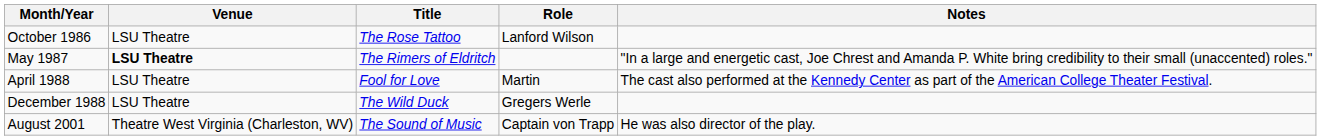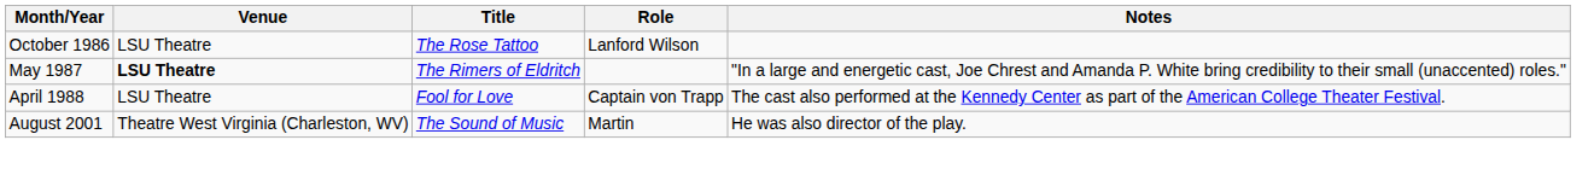 <table class="wikitable">
 <tr>
 <th>Month/Year</th>
 <th>Venue</th>
 <th>Title</th>
 <th>Role</th>
 <th>Notes</th>
 </tr>
 <tr>
 <td>October 1986</td>
 <td>LSU Theatre</td>
 <td><em><a href='#'>The Rose Tattoo</a></em></td>
 <td>Lanford Wilson</td>
 <td></td>
 </tr>
 <tr>
 <td>May 1987</td>
 <td><strong>LSU Theatre</strong></td>
 <td><em><a href='#'>The Rimers of Eldritch</a></em></td>
 <td></td>
 <td>"In a large and energetic cast, Joe Chrest and Amanda P. White bring credibility to their small (unaccented) roles."</td>
 </tr>
 <tr>
 <td>April 1988</td>
 <td>LSU Theatre</td>
 <td><a href='#'><em>Fool for Love</em></a></td>
-<td>Martin</td>
+<td>Captain von Trapp</td>
 <td>The cast also performed at the <a href='#'>Kennedy Center</a> as part of the <a href='#'>American College Theater Festival</a>.</td>
-</tr>
-<tr>
-<td>December 1988</td>
-<td>LSU Theatre</td>
-<td><em><a href='#'>The Wild Duck</a></em></td>
-<td>Gregers Werle</td>
-<td></td>
 </tr>
 <tr>
 <td>August 2001</td>
 <td>Theatre West Virginia (Charleston, WV)</td>
 <td><em><a href='#'>The Sound of Music</a></em></td>
-<td>Captain von Trapp</td>
+<td>Martin</td>
 <td>He was also director of the play.</td>
 </tr>
 </table>
